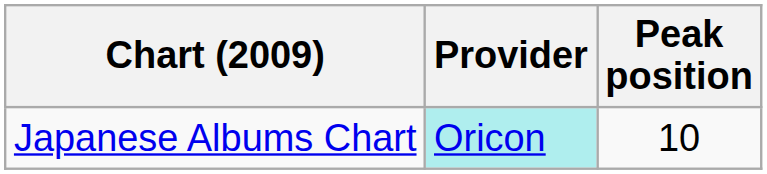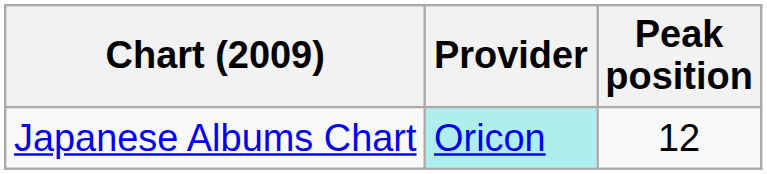 <table class="wikitable">
 <tr>
 <th>Chart (2009)</th>
 <th>Provider</th>
 <th>Peak<br>position</th>
 </tr>
 <tr>
 <td><a href='#'>Japanese Albums Chart</a></td>
 <td style="background: paleturquoise;"><a href='#'>Oricon</a></td>
-<td style="text-align:center;">10</td>
+<td style="text-align:center;">12</td>
 </tr>
 </table>
